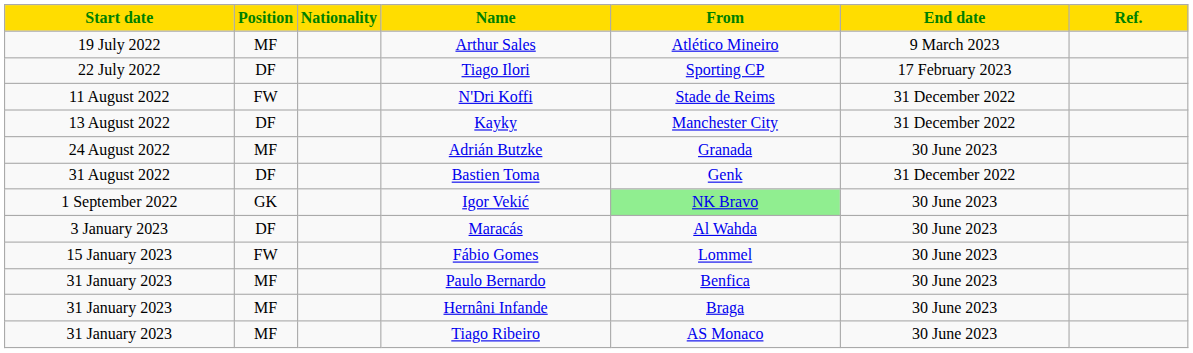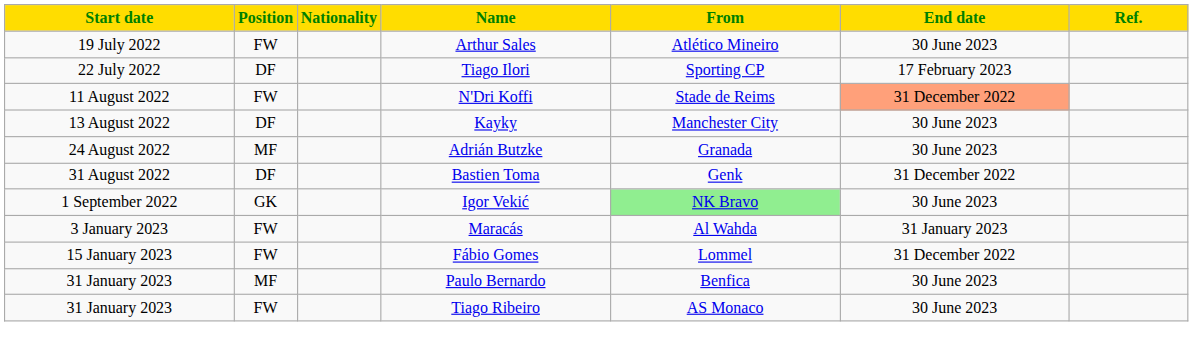 <table class="wikitable"  style="text-align:center; font-size:90%; ">
 <tr>
 <th style="background:#FFDD00; color:green; width:200px;">Start date</th>
 <th style="background:#FFDD00; color:green; width:50px;">Position</th>
 <th style="background:#FFDD00; color:green; width:50px;">Nationality</th>
 <th style="background:#FFDD00; color:green; width:200px;">Name</th>
 <th style="background:#FFDD00; color:green; width:200px;">From</th>
 <th style="background:#FFDD00; color:green; width:200px;">End date</th>
 <th style="background:#FFDD00; color:green; width:100px;">Ref.</th>
 </tr>
 <tr>
 <td>19 July 2022</td>
-<td>MF</td>
+<td>FW</td>
 <td></td>
 <td><a href='#'>Arthur Sales</a></td>
 <td><a href='#'>Atlético Mineiro</a></td>
-<td>9 March 2023</td>
+<td>30 June 2023</td>
 <td></td>
 </tr>
 <tr>
 <td>22 July 2022</td>
 <td>DF</td>
 <td></td>
 <td><a href='#'>Tiago Ilori</a></td>
 <td><a href='#'>Sporting CP</a></td>
 <td>17 February 2023</td>
 <td></td>
 </tr>
 <tr>
 <td>11 August 2022</td>
 <td>FW</td>
 <td></td>
 <td><a href='#'>N'Dri Koffi</a></td>
 <td><a href='#'>Stade de Reims</a></td>
-<td>31 December 2022</td>
+<td style="background: lightsalmon;">31 December 2022</td>
 <td></td>
 </tr>
 <tr>
 <td>13 August 2022</td>
 <td>DF</td>
 <td></td>
 <td><a href='#'>Kayky</a></td>
 <td><a href='#'>Manchester City</a></td>
-<td>31 December 2022</td>
+<td>30 June 2023</td>
 <td></td>
 </tr>
 <tr>
 <td>24 August 2022</td>
 <td>MF</td>
 <td></td>
 <td><a href='#'>Adrián Butzke</a></td>
 <td><a href='#'>Granada</a></td>
 <td>30 June 2023</td>
 <td></td>
 </tr>
 <tr>
 <td>31 August 2022</td>
 <td>DF</td>
 <td></td>
 <td><a href='#'>Bastien Toma</a></td>
 <td><a href='#'>Genk</a></td>
 <td>31 December 2022</td>
 <td></td>
 </tr>
 <tr>
 <td>1 September 2022</td>
 <td>GK</td>
 <td></td>
 <td><a href='#'>Igor Vekić</a></td>
 <td style="background: lightgreen;"><a href='#'>NK Bravo</a></td>
 <td>30 June 2023</td>
 <td></td>
 </tr>
 <tr>
 <td>3 January 2023</td>
-<td>DF</td>
+<td>FW</td>
 <td></td>
 <td><a href='#'>Maracás</a></td>
 <td><a href='#'>Al Wahda</a></td>
-<td>30 June 2023</td>
+<td>31 January 2023</td>
 <td></td>
 </tr>
 <tr>
 <td>15 January 2023</td>
 <td>FW</td>
 <td></td>
 <td><a href='#'>Fábio Gomes</a></td>
 <td><a href='#'>Lommel</a></td>
-<td>30 June 2023</td>
+<td>31 December 2022</td>
 <td></td>
 </tr>
 <tr>
 <td>31 January 2023</td>
 <td>MF</td>
 <td></td>
 <td><a href='#'>Paulo Bernardo</a></td>
 <td><a href='#'>Benfica</a></td>
 <td>30 June 2023</td>
 <td></td>
 </tr>
 <tr>
 <td>31 January 2023</td>
-<td>MF</td>
-<td></td>
-<td><a href='#'>Hernâni Infande</a></td>
-<td><a href='#'>Braga</a></td>
-<td>30 June 2023</td>
-<td></td>
-</tr>
-<tr>
-<td>31 January 2023</td>
-<td>MF</td>
+<td>FW</td>
 <td></td>
 <td><a href='#'>Tiago Ribeiro</a></td>
 <td><a href='#'>AS Monaco</a></td>
 <td>30 June 2023</td>
 <td></td>
 </tr>
 </table>
